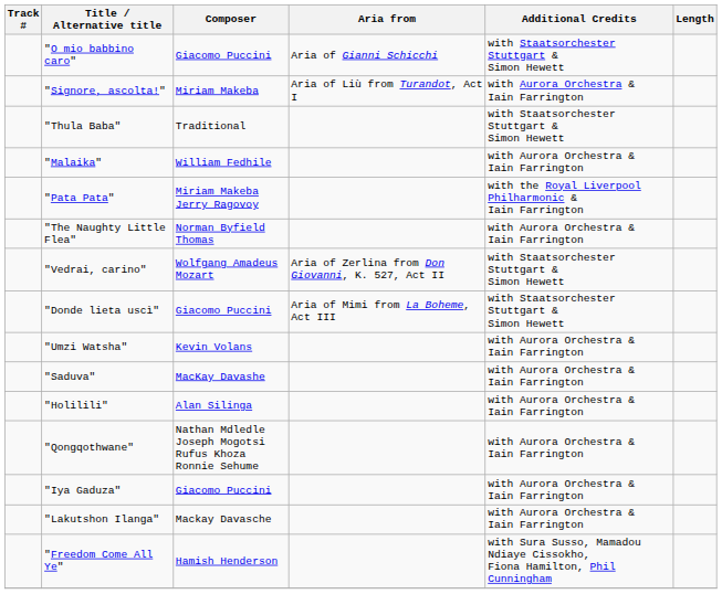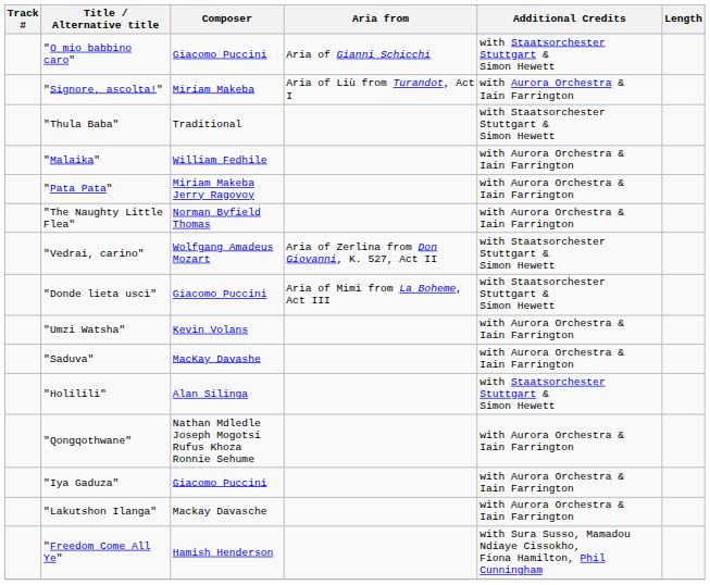 <table class="wikitable">
 <tr>
 <th>Track<br>#</th>
 <th><strong>Title</strong> /<br>Alternative title</th>
 <th>Composer</th>
 <th><strong>Aria from</strong></th>
 <th>Additional Credits</th>
 <th>Length</th>
 </tr>
 <tr>
 <td></td>
 <td>"<a href='#'>O mio babbino caro</a>"</td>
 <td><a href='#'>Giacomo Puccini</a></td>
 <td>Aria of <em><a href='#'>Gianni Schicchi</a></em></td>
 <td>with <a href='#'>Staatsorchester Stuttgart</a> &<br> Simon Hewett</td>
 <td></td>
 </tr>
 <tr>
 <td></td>
 <td>"<a href='#'>Signore, ascolta!</a>"</td>
 <td><a href='#'>Miriam Makeba</a></td>
 <td>Aria of Liù from <em><a href='#'>Turandot</a></em>, Act I</td>
 <td>with <a href='#'>Aurora Orchestra</a> &<br> Iain Farrington</td>
 <td></td>
 </tr>
 <tr>
 <td></td>
 <td>"Thula Baba" <br></td>
 <td>Traditional</td>
 <td></td>
 <td>with Staatsorchester Stuttgart &<br> Simon Hewett</td>
 <td></td>
 </tr>
 <tr>
 <td></td>
 <td>"<a href='#'>Malaika</a>" <br></td>
 <td><a href='#'>William Fedhile</a></td>
 <td></td>
 <td>with Aurora Orchestra &<br> Iain Farrington</td>
 <td></td>
 </tr>
 <tr>
 <td></td>
 <td>"<a href='#'>Pata Pata</a>"</td>
 <td><a href='#'>Miriam Makeba</a> <br> <a href='#'>Jerry Ragovoy</a></td>
 <td></td>
-<td>with the <a href='#'>Royal Liverpool Philharmonic</a> &<br> Iain Farrington</td>
+<td>with Aurora Orchestra &<br> Iain Farrington</td>
 <td></td>
 </tr>
 <tr>
 <td></td>
 <td>"The Naughty Little Flea"</td>
 <td><a href='#'>Norman Byfield Thomas</a></td>
 <td></td>
 <td>with Aurora Orchestra &<br> Iain Farrington</td>
 <td></td>
 </tr>
 <tr>
 <td></td>
 <td>"Vedrai, carino"</td>
 <td><a href='#'>Wolfgang Amadeus Mozart</a></td>
 <td>Aria of Zerlina from <em><a href='#'>Don Giovanni</a></em>, K. 527, Act II</td>
 <td>with Staatsorchester Stuttgart &<br> Simon Hewett</td>
 <td></td>
 </tr>
 <tr>
 <td></td>
 <td>"Donde lieta uscì"</td>
 <td><a href='#'>Giacomo Puccini</a></td>
 <td>Aria of Mimi from <em><a href='#'>La Boheme</a></em>, Act III</td>
 <td>with Staatsorchester Stuttgart &<br> Simon Hewett</td>
 <td></td>
 </tr>
 <tr>
 <td></td>
 <td>"Umzi Watsha" <br></td>
 <td><a href='#'>Kevin Volans</a></td>
 <td></td>
 <td>with Aurora Orchestra &<br> Iain Farrington</td>
 <td></td>
 </tr>
 <tr>
 <td></td>
 <td>"Saduva" <br></td>
 <td><a href='#'>MacKay Davashe</a></td>
 <td></td>
 <td>with Aurora Orchestra &<br> Iain Farrington</td>
 <td></td>
 </tr>
 <tr>
 <td></td>
 <td>"Holilili"</td>
 <td><a href='#'>Alan Silinga</a></td>
 <td></td>
-<td>with Aurora Orchestra &<br> Iain Farrington</td>
+<td>with <a href='#'>Staatsorchester Stuttgart</a> &<br> Simon Hewett</td>
 <td></td>
 </tr>
 <tr>
 <td></td>
 <td>"Qongqothwane" <br></td>
 <td>Nathan Mdledle<br> Joseph Mogotsi <br> Rufus Khoza <br> Ronnie Sehume</td>
 <td></td>
 <td>with Aurora Orchestra &<br> Iain Farrington</td>
 <td></td>
 </tr>
 <tr>
 <td></td>
 <td>"Iya Gaduza"</td>
 <td><a href='#'>Giacomo Puccini</a></td>
 <td></td>
 <td>with Aurora Orchestra &<br> Iain Farrington</td>
 <td></td>
 </tr>
 <tr>
 <td></td>
 <td>"Lakutshon Ilanga" <br></td>
 <td>Mackay Davasche</td>
 <td></td>
 <td>with Aurora Orchestra &<br> Iain Farrington</td>
 <td></td>
 </tr>
 <tr>
 <td></td>
 <td>"<a href='#'>Freedom Come All Ye</a>"</td>
 <td><a href='#'>Hamish Henderson</a></td>
 <td></td>
 <td>with Sura Susso, Mamadou Ndiaye Cissokho,<br> Fiona Hamilton, <a href='#'>Phil Cunningham</a></td>
 <td></td>
 </tr>
 <tr>
 </tr>
 </table>
